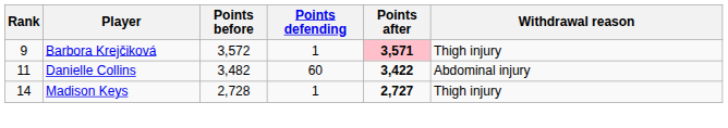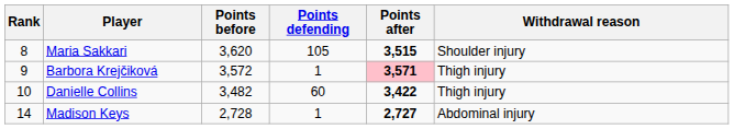 <table class="wikitable sortable">
 <tr>
 <th>Rank</th>
 <th style="width:185px;">Player</th>
 <th style="width:75px;">Points before</th>
 <th style="width:110px;"><a href='#'>Points defending</a></th>
 <th style="width:75px;">Points after</th>
 <th style="width:350px;">Withdrawal reason</th>
 </tr>
 <tr>
+<td style="text-align:center;">8</td>
+<td> <a href='#'>Maria Sakkari</a></td>
+<td style="text-align:center;">3,620</td>
+<td style="text-align:center;">105</td>
+<td style="text-align:center;"><strong>3,515</strong></td>
+<td>Shoulder injury</td>
+</tr>
+<tr>
 <td style="text-align:center;">9</td>
 <td> <a href='#'>Barbora Krejčiková</a></td>
 <td style="text-align:center;">3,572</td>
 <td style="text-align:center;">1</td>
 <td style="background: pink; text-align:center;"><strong>3,571</strong></td>
 <td>Thigh injury</td>
 </tr>
 <tr>
-<td style="text-align:center;">11</td>
+<td style="text-align:center;">10</td>
 <td> <a href='#'>Danielle Collins</a></td>
 <td style="text-align:center;">3,482</td>
 <td style="text-align:center;">60</td>
 <td style="text-align:center;"><strong>3,422</strong></td>
-<td>Abdominal injury</td>
+<td>Thigh injury</td>
 </tr>
 <tr>
 <td style="text-align:center;">14</td>
 <td> <a href='#'>Madison Keys</a></td>
 <td style="text-align:center;">2,728</td>
 <td style="text-align:center;">1</td>
 <td style="text-align:center;"><strong>2,727</strong></td>
-<td>Thigh injury</td>
+<td>Abdominal injury</td>
 </tr>
 </table>
